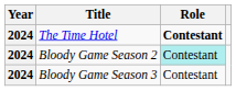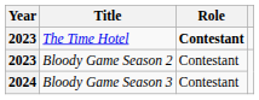 <table class="wikitable plainrowheaders">
 <tr>
 <th scope="col">Year</th>
 <th scope="col">Title</th>
 <th scope="col">Role</th>
 <th scope="col" class="unsortable"></th>
 </tr>
 <tr>
-<th scope="row">2024</th>
+<th scope="row">2023</th>
 <td><em><a href='#'>The Time Hotel</a></em></td>
 <td><strong>Contestant</strong></td>
 <td></td>
 </tr>
 <tr>
-<th scope="row">2024</th>
+<th scope="row">2023</th>
 <td><em>Bloody Game Season 2</em></td>
-<td style="background: paleturquoise;">Contestant</td>
+<td>Contestant</td>
 </tr>
 <tr>
 <th scope="row">2024</th>
 <td><em>Bloody Game Season 3</em></td>
 <td>Contestant</td>
 </tr>
 </table>
